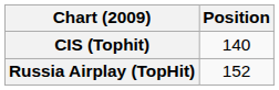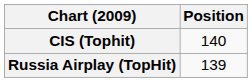 <table class="wikitable plainrowheaders" style="text-align:center;">
 <tr>
 <th scope="col">Chart (2009)</th>
 <th scope="col">Position</th>
 </tr>
 <tr>
 <th scope="row">CIS (Tophit)</th>
 <td>140</td>
 </tr>
 <tr>
 <th scope="row">Russia Airplay (TopHit)</th>
-<td>152</td>
+<td>139</td>
 </tr>
 </table>
